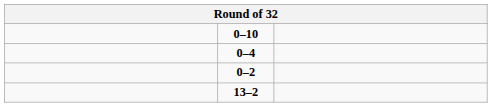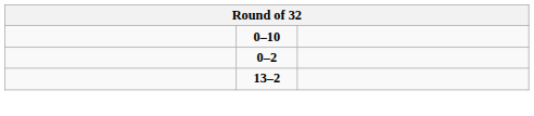 <table class="wikitable" style="text-align: center;">
 <tr>
 <th colspan=3>Round of 32</th>
 </tr>
 <tr>
 <td align=left width="270"></td>
 <td align=center width="65"><strong>0–10</strong></td>
 <td align=left width="270"><strong></strong></td>
-</tr>
-<tr>
-<td align=left></td>
-<td align=center><strong>0–4</strong></td>
-<td align=left><strong></strong></td>
 </tr>
 <tr>
 <td align=left></td>
 <td align=center><strong>0–2</strong></td>
 <td align=left><strong></strong></td>
 </tr>
 <tr>
 <td align=left><strong></strong></td>
 <td align=center><strong>13–2</strong></td>
 <td align=left></td>
 </tr>
 </table>
